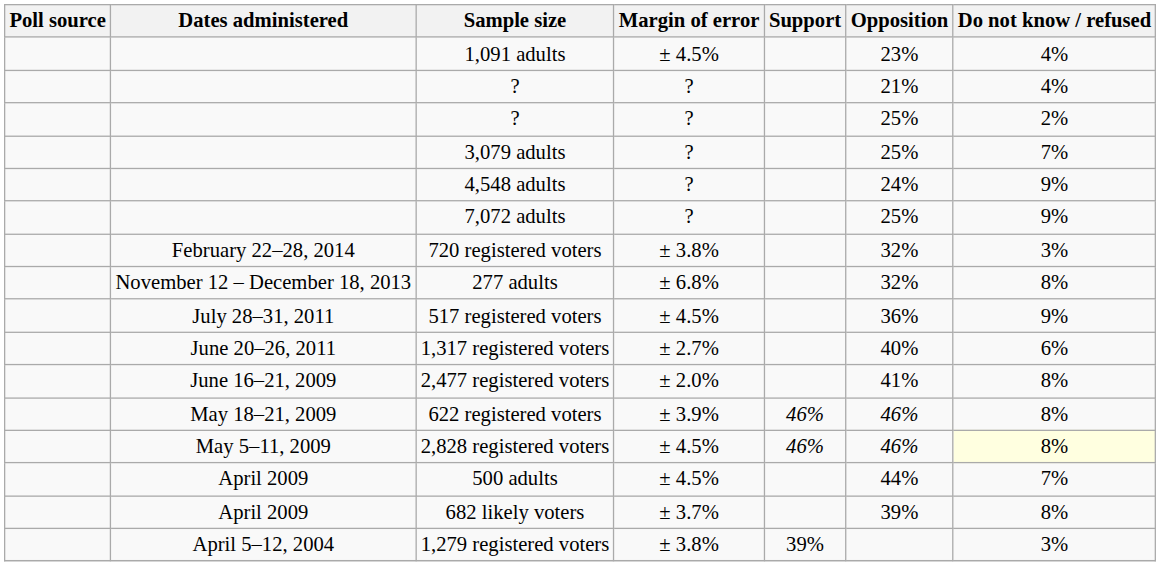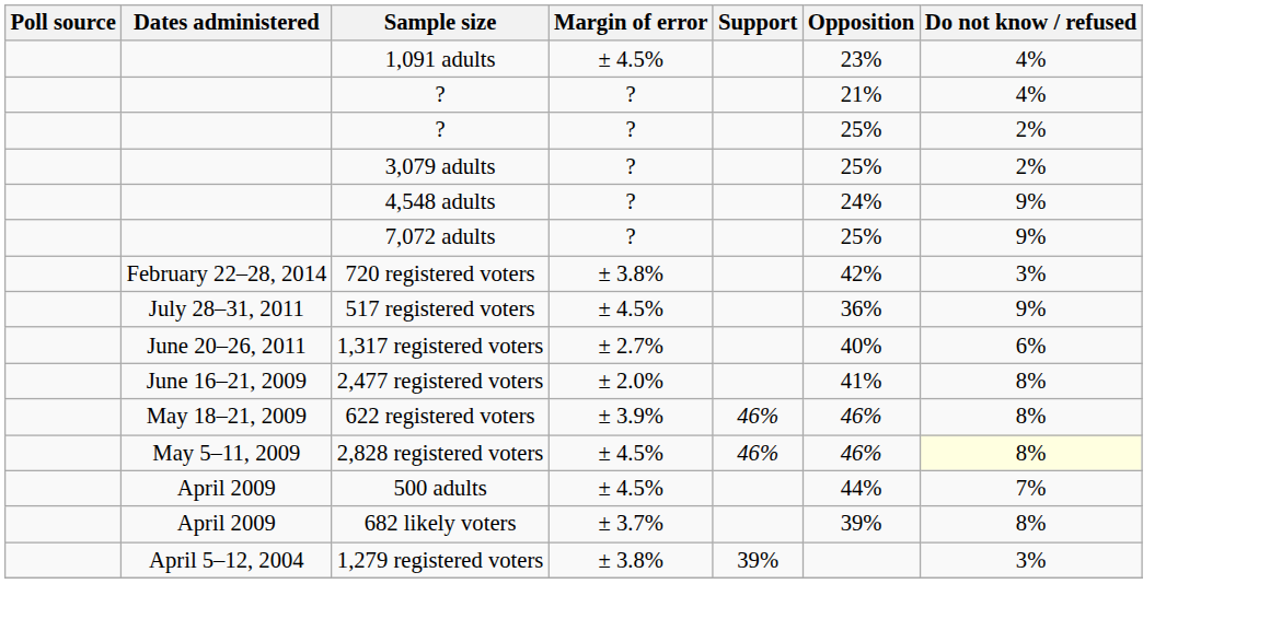 <table class="wikitable" style="text-align: center">
 <tr>
 <th>Poll source</th>
 <th>Dates administered</th>
 <th>Sample size</th>
 <th>Margin of error</th>
 <th>Support</th>
 <th>Opposition</th>
 <th>Do not know / refused</th>
 </tr>
 <tr>
 <td></td>
 <td></td>
 <td>1,091 adults</td>
 <td>± 4.5%</td>
 <td></td>
 <td>23%</td>
 <td>4%</td>
 </tr>
 <tr>
 <td></td>
 <td></td>
 <td>?</td>
 <td>?</td>
 <td></td>
 <td>21%</td>
 <td>4%</td>
 </tr>
 <tr>
 <td></td>
 <td></td>
 <td>?</td>
 <td>?</td>
 <td></td>
 <td>25%</td>
 <td>2%</td>
 </tr>
 <tr>
 <td></td>
 <td></td>
 <td>3,079 adults</td>
 <td>?</td>
 <td></td>
 <td>25%</td>
-<td>7%</td>
+<td>2%</td>
 </tr>
 <tr>
 <td></td>
 <td></td>
 <td>4,548 adults</td>
 <td>?</td>
 <td></td>
 <td>24%</td>
 <td>9%</td>
 </tr>
 <tr>
 <td></td>
 <td></td>
 <td>7,072 adults</td>
 <td>?</td>
 <td></td>
 <td>25%</td>
 <td>9%</td>
 </tr>
 <tr>
 <td></td>
 <td>February 22–28, 2014</td>
 <td>720 registered voters</td>
 <td>± 3.8%</td>
 <td></td>
-<td>32%</td>
+<td>42%</td>
 <td>3%</td>
-</tr>
-<tr>
-<td></td>
-<td>November 12 – December 18, 2013</td>
-<td>277 adults</td>
-<td>± 6.8%</td>
-<td></td>
-<td>32%</td>
-<td>8%</td>
 </tr>
 <tr>
 <td></td>
 <td>July 28–31, 2011</td>
 <td>517 registered voters</td>
 <td>± 4.5%</td>
 <td></td>
 <td>36%</td>
 <td>9%</td>
 </tr>
 <tr>
 <td></td>
 <td>June 20–26, 2011</td>
 <td>1,317 registered voters</td>
 <td>± 2.7%</td>
 <td></td>
 <td>40%</td>
 <td>6%</td>
 </tr>
 <tr>
 <td></td>
 <td>June 16–21, 2009</td>
 <td>2,477 registered voters</td>
 <td>± 2.0%</td>
 <td></td>
 <td>41%</td>
 <td>8%</td>
 </tr>
 <tr>
 <td></td>
 <td>May 18–21, 2009</td>
 <td>622 registered voters</td>
 <td>± 3.9%</td>
 <td><em>46%</em></td>
 <td><em>46%</em></td>
 <td>8%</td>
 </tr>
 <tr>
 <td></td>
 <td>May 5–11, 2009</td>
 <td>2,828 registered voters</td>
 <td>± 4.5%</td>
 <td><em>46%</em></td>
 <td><em>46%</em></td>
 <td style="background: lightyellow;">8%</td>
 </tr>
 <tr>
 <td></td>
 <td>April 2009</td>
 <td>500 adults</td>
 <td>± 4.5%</td>
 <td></td>
 <td>44%</td>
 <td>7%</td>
 </tr>
 <tr>
 <td></td>
 <td>April 2009</td>
 <td>682 likely voters</td>
 <td>± 3.7%</td>
 <td></td>
 <td>39%</td>
 <td>8%</td>
 </tr>
 <tr>
 <td></td>
 <td>April 5–12, 2004</td>
 <td>1,279 registered voters</td>
 <td>± 3.8%</td>
 <td>39%</td>
 <td></td>
 <td>3%</td>
 </tr>
 <tr>
 </tr>
 </table>
